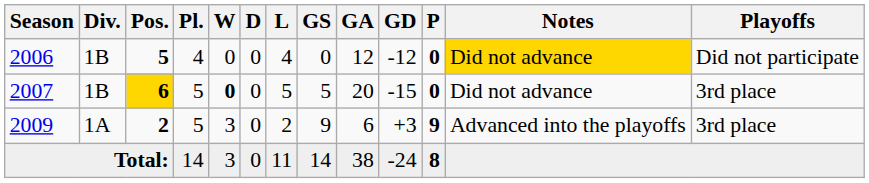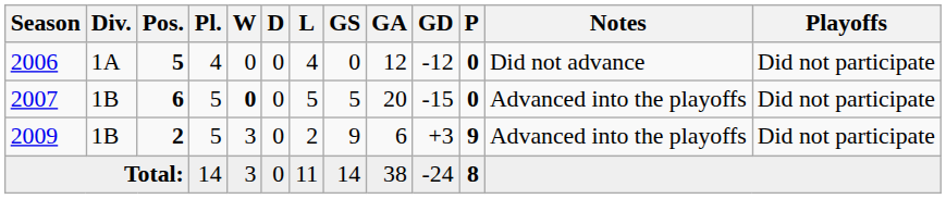 <table class="wikitable">
 <tr style="background:#efefef;">
 <th>Season</th>
 <th>Div.</th>
 <th>Pos.</th>
 <th>Pl.</th>
 <th>W</th>
 <th>D</th>
 <th>L</th>
 <th>GS</th>
 <th>GA</th>
 <th>GD</th>
 <th>P</th>
 <th>Notes</th>
 <th>Playoffs</th>
 </tr>
 <tr>
 <td><a href='#'>2006</a></td>
-<td>1B</td>
+<td>1A</td>
 <td align=right><strong>5</strong></td>
 <td align=right>4</td>
 <td align=right>0</td>
 <td align=right>0</td>
 <td align=right>4</td>
 <td align=right>0</td>
 <td align=right>12</td>
 <td align=right>-12</td>
 <td align=right><strong>0</strong></td>
-<td style="background: gold;">Did not advance</td>
+<td>Did not advance</td>
 <td>Did not participate</td>
 </tr>
 <tr>
 <td><a href='#'>2007</a></td>
 <td>1B</td>
-<td align=right style="background: gold;"><strong>6</strong></td>
+<td align=right><strong>6</strong></td>
 <td align=right>5</td>
 <td align=right><strong>0</strong></td>
 <td align=right>0</td>
 <td align=right>5</td>
 <td align=right>5</td>
 <td align=right>20</td>
 <td align=right>-15</td>
 <td align=right><strong>0</strong></td>
-<td>Did not advance</td>
-<td>3rd place</td>
+<td>Advanced into the playoffs</td>
+<td>Did not participate</td>
 </tr>
 <tr>
 <td><a href='#'>2009</a></td>
-<td>1A</td>
+<td>1B</td>
 <td align=right><strong>2</strong></td>
 <td align=right>5</td>
 <td align=right>3</td>
 <td align=right>0</td>
 <td align=right>2</td>
 <td align=right>9</td>
 <td align=right>6</td>
 <td align=right>+3</td>
 <td align=right><strong>9</strong></td>
 <td>Advanced into the playoffs</td>
-<td>3rd place</td>
+<td>Did not participate</td>
 </tr>
 <tr style="background:#efefef">
 <td align=right colspan=3><strong>Total:</strong></td>
 <td align=right>14</td>
 <td align=right>3</td>
 <td align=right>0</td>
 <td align=right>11</td>
 <td align=right>14</td>
 <td align=right>38</td>
 <td align=right>-24</td>
 <td align=right><strong>8</strong></td>
 <td colspan=3 bgcolor=#efefef></td>
 </tr>
 </table>
